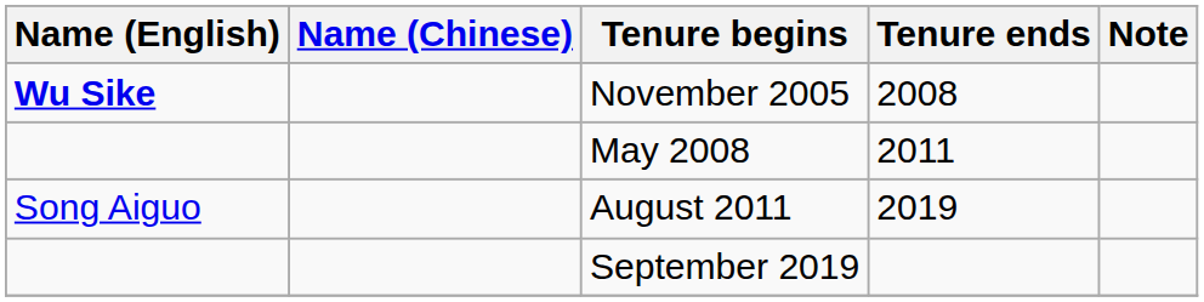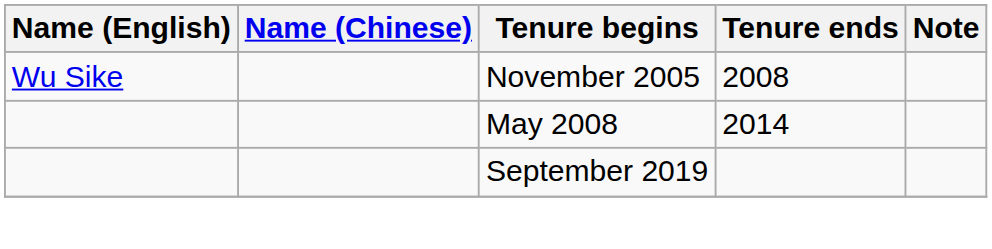 <table class="wikitable">
 <tr>
 <th>Name (English)</th>
 <th><a href='#'>Name (Chinese)</a></th>
 <th>Tenure begins</th>
 <th>Tenure ends</th>
 <th>Note</th>
 </tr>
 <tr>
-<td><strong><a href='#'>Wu Sike</a></strong></td>
+<td><a href='#'>Wu Sike</a></td>
 <td></td>
 <td>November 2005</td>
 <td>2008</td>
 <td></td>
 </tr>
 <tr>
 <td></td>
 <td></td>
 <td>May 2008</td>
-<td>2011</td>
-<td></td>
-</tr>
-<tr>
-<td><a href='#'>Song Aiguo</a></td>
-<td></td>
-<td>August 2011</td>
-<td>2019</td>
+<td>2014</td>
 <td></td>
 </tr>
 <tr>
 <td></td>
 <td></td>
 <td>September 2019</td>
 <td></td>
 <td></td>
 </tr>
 <tr>
 </tr>
 </table>
